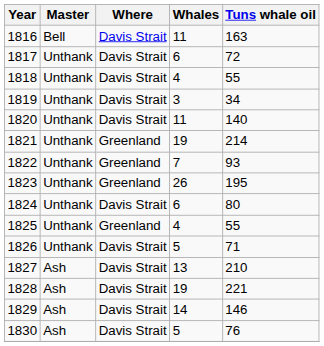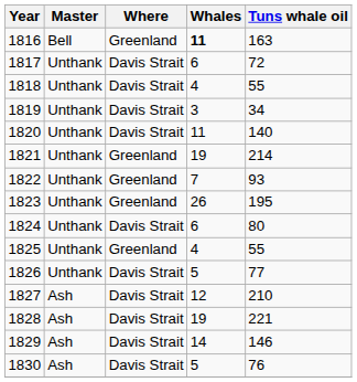 <table class="sortable wikitable">
 <tr>
 <th>Year</th>
 <th>Master</th>
 <th>Where</th>
 <th>Whales</th>
 <th><a href='#'>Tuns</a> whale oil</th>
 </tr>
 <tr>
 <td>1816</td>
 <td>Bell</td>
-<td><a href='#'>Davis Strait</a></td>
-<td>11</td>
+<td>Greenland</td>
+<td><strong>11</strong></td>
 <td>163</td>
 </tr>
 <tr>
 <td>1817</td>
 <td>Unthank</td>
 <td>Davis Strait</td>
 <td>6</td>
 <td>72</td>
 </tr>
 <tr>
 <td>1818</td>
 <td>Unthank</td>
 <td>Davis Strait</td>
 <td>4</td>
 <td>55</td>
 </tr>
 <tr>
 <td>1819</td>
 <td>Unthank</td>
 <td>Davis Strait</td>
 <td>3</td>
 <td>34</td>
 </tr>
 <tr>
 <td>1820</td>
 <td>Unthank</td>
 <td>Davis Strait</td>
 <td>11</td>
 <td>140</td>
 </tr>
 <tr>
 <td>1821</td>
 <td>Unthank</td>
 <td>Greenland</td>
 <td>19</td>
 <td>214</td>
 </tr>
 <tr>
 <td>1822</td>
 <td>Unthank</td>
 <td>Greenland</td>
 <td>7</td>
 <td>93</td>
 </tr>
 <tr>
 <td>1823</td>
 <td>Unthank</td>
 <td>Greenland</td>
 <td>26</td>
 <td>195</td>
 </tr>
 <tr>
 <td>1824</td>
 <td>Unthank</td>
 <td>Davis Strait</td>
 <td>6</td>
 <td>80</td>
 </tr>
 <tr>
 <td>1825</td>
 <td>Unthank</td>
 <td>Greenland</td>
 <td>4</td>
 <td>55</td>
 </tr>
 <tr>
 <td>1826</td>
 <td>Unthank</td>
 <td>Davis Strait</td>
 <td>5</td>
-<td>71</td>
+<td>77</td>
 </tr>
 <tr>
 <td>1827</td>
 <td>Ash</td>
 <td>Davis Strait</td>
-<td>13</td>
+<td>12</td>
 <td>210</td>
 </tr>
 <tr>
 <td>1828</td>
 <td>Ash</td>
 <td>Davis Strait</td>
 <td>19</td>
 <td>221</td>
 </tr>
 <tr>
 <td>1829</td>
 <td>Ash</td>
 <td>Davis Strait</td>
 <td>14</td>
 <td>146</td>
 </tr>
 <tr>
 <td>1830</td>
 <td>Ash</td>
 <td>Davis Strait</td>
 <td>5</td>
 <td>76</td>
 </tr>
 <tr>
 </tr>
 </table>
